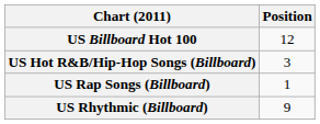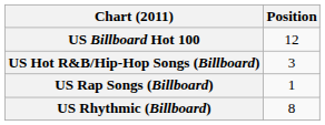 <table class="wikitable sortable plainrowheaders" style="text-align:center">
 <tr>
 <th scope="col">Chart (2011)</th>
 <th scope="col">Position</th>
 </tr>
 <tr>
 <th scope="row">US <em>Billboard</em> Hot 100</th>
 <td>12</td>
 </tr>
 <tr>
 <th scope="row">US Hot R&B/Hip-Hop Songs (<em>Billboard</em>)</th>
 <td>3</td>
 </tr>
 <tr>
 <th scope="row">US Rap Songs (<em>Billboard</em>)</th>
 <td>1</td>
 </tr>
 <tr>
 <th scope="row">US Rhythmic (<em>Billboard</em>)</th>
-<td>9</td>
+<td>8</td>
 </tr>
 </table>
